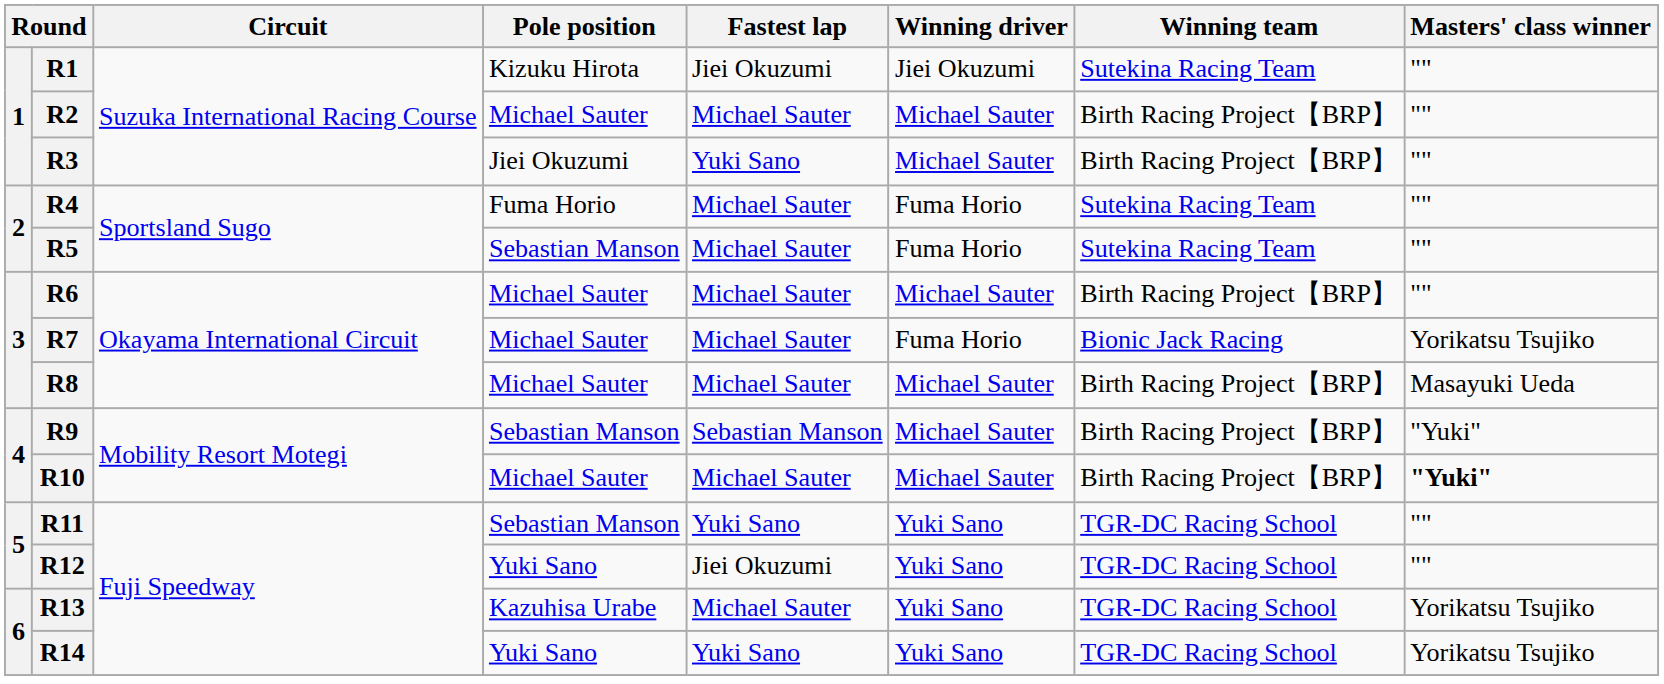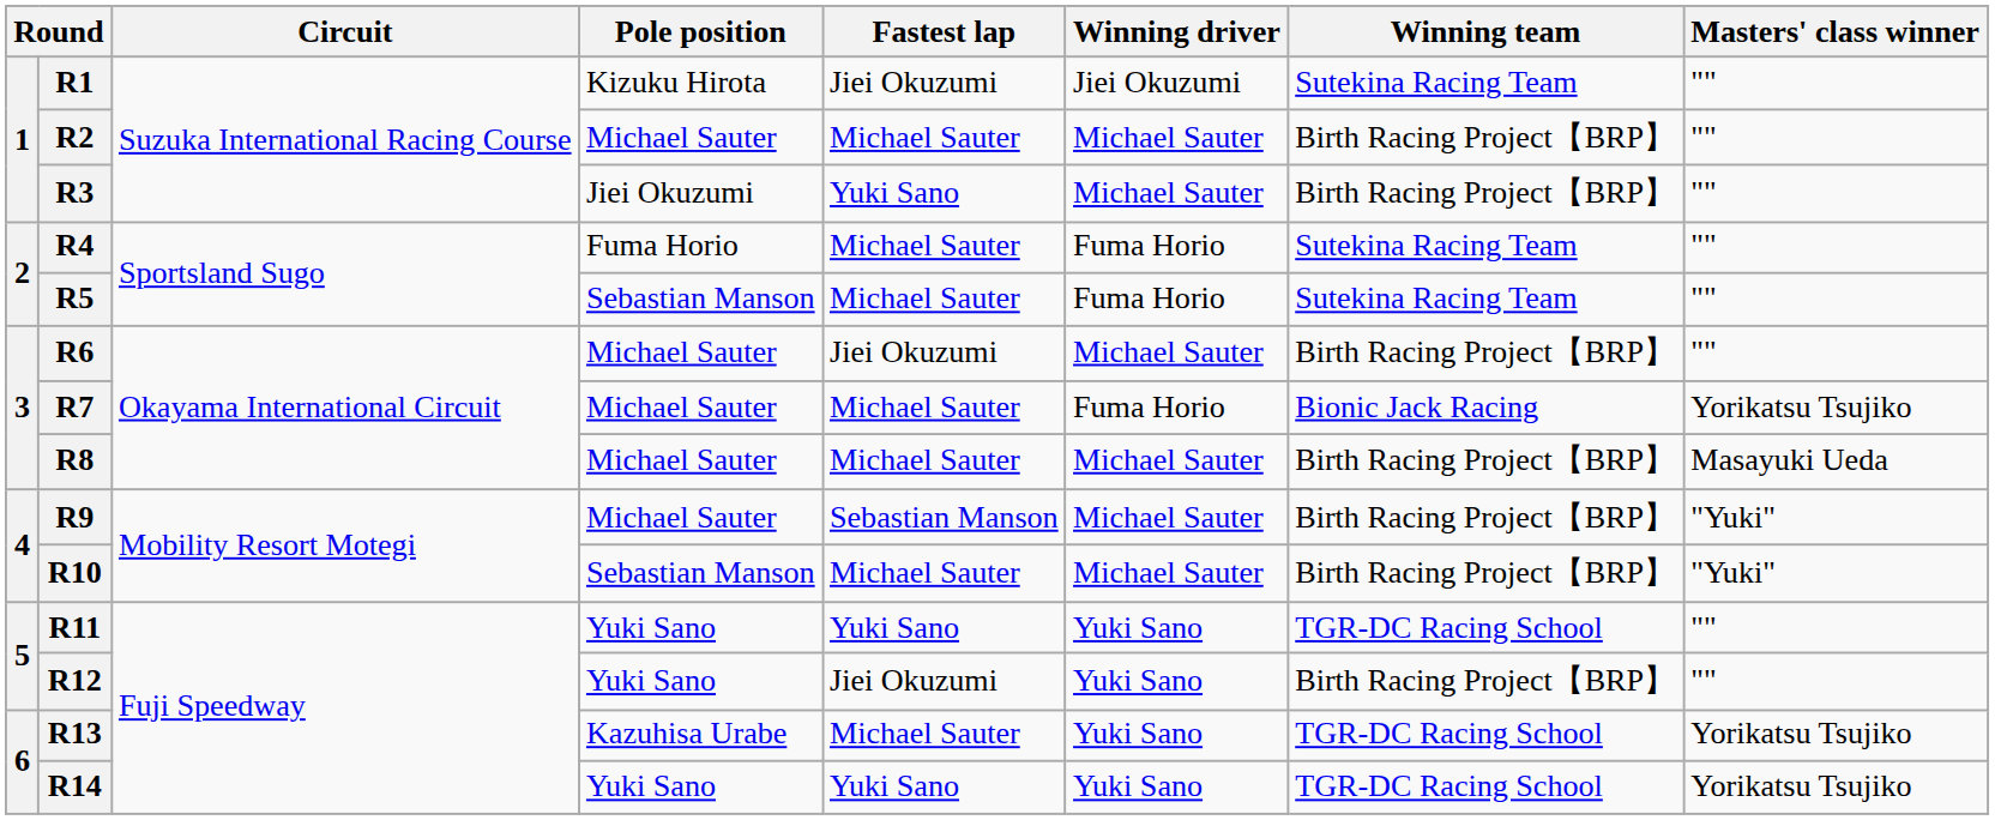 <table class="wikitable" style="font-size:85%">
 <tr>
 <th colspan="2">Round</th>
 <th>Circuit</th>
 <th>Pole position</th>
 <th>Fastest lap</th>
 <th>Winning driver</th>
 <th>Winning team</th>
 <th>Masters' class winner</th>
 </tr>
 <tr>
 <th rowspan="3">1</th>
 <th>R1</th>
 <td rowspan="3"><a href='#'>Suzuka International Racing Course</a></td>
 <td> Kizuku Hirota</td>
 <td> Jiei Okuzumi</td>
 <td> Jiei Okuzumi</td>
 <td><a href='#'>Sutekina Racing Team</a></td>
 <td> ""</td>
 </tr>
 <tr>
 <th>R2</th>
 <td> <a href='#'>Michael Sauter</a></td>
 <td> <a href='#'>Michael Sauter</a></td>
 <td> <a href='#'>Michael Sauter</a></td>
 <td>Birth Racing Project【BRP】</td>
 <td> ""</td>
 </tr>
 <tr>
 <th>R3</th>
 <td> Jiei Okuzumi</td>
 <td> <a href='#'>Yuki Sano</a></td>
 <td> <a href='#'>Michael Sauter</a></td>
 <td>Birth Racing Project【BRP】</td>
 <td> ""</td>
 </tr>
 <tr>
 <th rowspan="2">2</th>
 <th>R4</th>
 <td rowspan="2"><a href='#'>Sportsland Sugo</a></td>
 <td> Fuma Horio</td>
 <td> <a href='#'>Michael Sauter</a></td>
 <td> Fuma Horio</td>
 <td><a href='#'>Sutekina Racing Team</a></td>
 <td> ""</td>
 </tr>
 <tr>
 <th>R5</th>
 <td> <a href='#'>Sebastian Manson</a></td>
 <td> <a href='#'>Michael Sauter</a></td>
 <td> Fuma Horio</td>
 <td><a href='#'>Sutekina Racing Team</a></td>
 <td> ""</td>
 </tr>
 <tr>
 <th rowspan="3">3</th>
 <th>R6</th>
 <td rowspan="3"><a href='#'>Okayama International Circuit</a></td>
 <td> <a href='#'>Michael Sauter</a></td>
-<td> <a href='#'>Michael Sauter</a></td>
+<td> Jiei Okuzumi</td>
 <td> <a href='#'>Michael Sauter</a></td>
 <td>Birth Racing Project【BRP】</td>
 <td> ""</td>
 </tr>
 <tr>
 <th>R7</th>
 <td> <a href='#'>Michael Sauter</a></td>
 <td> <a href='#'>Michael Sauter</a></td>
 <td> Fuma Horio</td>
 <td><a href='#'>Bionic Jack Racing</a></td>
 <td> Yorikatsu Tsujiko</td>
 </tr>
 <tr>
 <th>R8</th>
 <td> <a href='#'>Michael Sauter</a></td>
 <td> <a href='#'>Michael Sauter</a></td>
 <td> <a href='#'>Michael Sauter</a></td>
 <td>Birth Racing Project【BRP】</td>
 <td> Masayuki Ueda</td>
 </tr>
 <tr>
 <th rowspan="2">4</th>
 <th>R9</th>
 <td rowspan="2"><a href='#'>Mobility Resort Motegi</a></td>
-<td> <a href='#'>Sebastian Manson</a></td>
+<td> <a href='#'>Michael Sauter</a></td>
 <td> <a href='#'>Sebastian Manson</a></td>
 <td> <a href='#'>Michael Sauter</a></td>
 <td>Birth Racing Project【BRP】</td>
 <td> "Yuki"</td>
 </tr>
 <tr>
 <th>R10</th>
-<td> <a href='#'>Michael Sauter</a></td>
+<td> <a href='#'>Sebastian Manson</a></td>
 <td> <a href='#'>Michael Sauter</a></td>
 <td> <a href='#'>Michael Sauter</a></td>
 <td>Birth Racing Project【BRP】</td>
-<td><strong> "Yuki"</strong></td>
+<td> "Yuki"</td>
 </tr>
 <tr>
 <th rowspan="2">5</th>
 <th>R11</th>
 <td rowspan="4"><a href='#'>Fuji Speedway</a></td>
-<td> <a href='#'>Sebastian Manson</a></td>
+<td> <a href='#'>Yuki Sano</a></td>
 <td> <a href='#'>Yuki Sano</a></td>
 <td> <a href='#'>Yuki Sano</a></td>
 <td><a href='#'>TGR-DC Racing School</a></td>
 <td> ""</td>
 </tr>
 <tr>
 <th>R12</th>
 <td> <a href='#'>Yuki Sano</a></td>
 <td> Jiei Okuzumi</td>
 <td> <a href='#'>Yuki Sano</a></td>
-<td><a href='#'>TGR-DC Racing School</a></td>
+<td>Birth Racing Project【BRP】</td>
 <td> ""</td>
 </tr>
 <tr>
 <th rowspan="2">6</th>
 <th>R13</th>
 <td> <a href='#'>Kazuhisa Urabe</a></td>
 <td> <a href='#'>Michael Sauter</a></td>
 <td> <a href='#'>Yuki Sano</a></td>
 <td><a href='#'>TGR-DC Racing School</a></td>
 <td> Yorikatsu Tsujiko</td>
 </tr>
 <tr>
 <th>R14</th>
 <td> <a href='#'>Yuki Sano</a></td>
 <td> <a href='#'>Yuki Sano</a></td>
 <td> <a href='#'>Yuki Sano</a></td>
 <td><a href='#'>TGR-DC Racing School</a></td>
 <td> Yorikatsu Tsujiko</td>
 </tr>
 </table>
